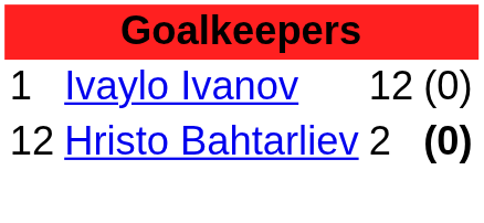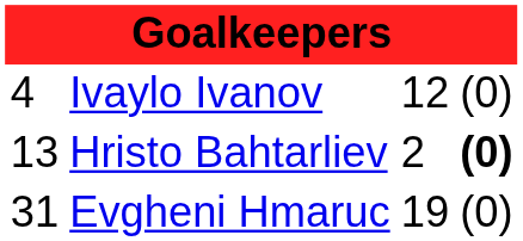 <table class="toccolours" border="0" cellpadding="2" cellspacing="0" align="left" style="margin:0.5em;">
 <tr>
 <th colspan="4" align="center" bgcolor="#FF2020"><span>Goalkeepers</span></th>
 </tr>
 <tr>
-<td>1</td>
+<td>4</td>
 <td> <a href='#'>Ivaylo Ivanov</a></td>
 <td>12</td>
 <td>(0)</td>
 </tr>
 <tr>
-<td>12</td>
+<td>13</td>
 <td> <a href='#'>Hristo Bahtarliev</a></td>
 <td>2</td>
 <td><strong>(0)</strong></td>
 </tr>
 <tr>
+<td>31</td>
+<td> <a href='#'>Evgheni Hmaruc</a></td>
+<td>19</td>
+<td>(0)</td>
+</tr>
+<tr>
 </tr>
 </table>
